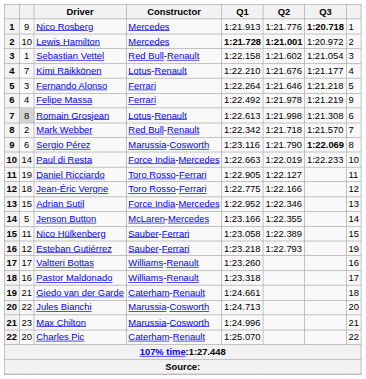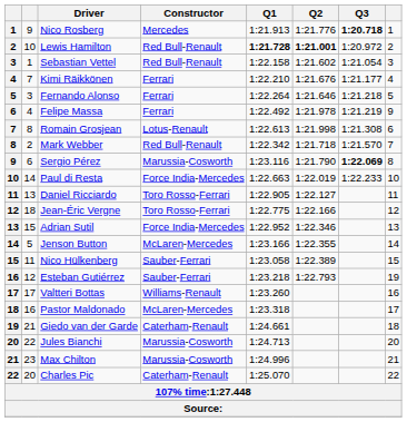 <table class="wikitable sortable" style="font-size:85%">
 <tr>
 <th></th>
 <th></th>
 <th>Driver</th>
 <th>Constructor</th>
 <th>Q1</th>
 <th>Q2</th>
 <th>Q3</th>
 <th></th>
 </tr>
 <tr>
 <th>1</th>
 <td align="center">9</td>
 <td> <a href='#'>Nico Rosberg</a></td>
 <td><a href='#'>Mercedes</a></td>
 <td>1:21.913</td>
 <td>1:21.776</td>
 <td><strong>1:20.718</strong></td>
 <td>1</td>
 </tr>
 <tr>
 <th>2</th>
 <td align="center">10</td>
 <td> <a href='#'>Lewis Hamilton</a></td>
-<td><a href='#'>Mercedes</a></td>
+<td><a href='#'>Red Bull</a>-<a href='#'>Renault</a></td>
 <td><strong>1:21.728</strong></td>
 <td><strong>1:21.001</strong></td>
 <td>1:20.972</td>
 <td>2</td>
 </tr>
 <tr>
 <th>3</th>
 <td align="center">1</td>
 <td> <a href='#'>Sebastian Vettel</a></td>
 <td><a href='#'>Red Bull</a>-<a href='#'>Renault</a></td>
 <td>1:22.158</td>
 <td>1:21.602</td>
 <td>1:21.054</td>
 <td>3</td>
 </tr>
 <tr>
 <th>4</th>
 <td align="center">7</td>
 <td> <a href='#'>Kimi Räikkönen</a></td>
-<td><a href='#'>Lotus</a>-<a href='#'>Renault</a></td>
+<td><a href='#'>Ferrari</a></td>
 <td>1:22.210</td>
 <td>1:21.676</td>
 <td>1:21.177</td>
 <td>4</td>
 </tr>
 <tr>
 <th>5</th>
 <td align="center">3</td>
 <td> <a href='#'>Fernando Alonso</a></td>
 <td><a href='#'>Ferrari</a></td>
 <td>1:22.264</td>
 <td>1:21.646</td>
 <td>1:21.218</td>
 <td>5</td>
 </tr>
 <tr>
 <th>6</th>
 <td align="center">4</td>
 <td> <a href='#'>Felipe Massa</a></td>
 <td><a href='#'>Ferrari</a></td>
 <td>1:22.492</td>
 <td>1:21.978</td>
 <td>1:21.219</td>
 <td>9</td>
 </tr>
 <tr>
 <th>7</th>
-<td align="center" style="background: lightgrey;">8</td>
+<td align="center">8</td>
 <td> <a href='#'>Romain Grosjean</a></td>
 <td><a href='#'>Lotus</a>-<a href='#'>Renault</a></td>
 <td>1:22.613</td>
 <td>1:21.998</td>
 <td>1:21.308</td>
 <td>6</td>
 </tr>
 <tr>
 <th>8</th>
 <td align="center">2</td>
 <td> <a href='#'>Mark Webber</a></td>
 <td><a href='#'>Red Bull</a>-<a href='#'>Renault</a></td>
 <td>1:22.342</td>
 <td>1:21.718</td>
 <td>1:21.570</td>
 <td>7</td>
 </tr>
 <tr>
 <th>9</th>
 <td align="center">6</td>
 <td> <a href='#'>Sergio Pérez</a></td>
 <td><a href='#'>Marussia</a>-<a href='#'>Cosworth</a></td>
 <td>1:23.116</td>
 <td>1:21.790</td>
 <td><strong>1:22.069</strong></td>
 <td>8</td>
 </tr>
 <tr>
 <th>10</th>
 <td align="center">14</td>
 <td> <a href='#'>Paul di Resta</a></td>
 <td><a href='#'>Force India</a>-<a href='#'>Mercedes</a></td>
 <td>1:22.663</td>
 <td>1:22.019</td>
 <td>1:22.233</td>
 <td>10</td>
 </tr>
 <tr>
 <th>11</th>
-<td align="center">19</td>
+<td align="center">13</td>
 <td> <a href='#'>Daniel Ricciardo</a></td>
 <td><a href='#'>Toro Rosso</a>-<a href='#'>Ferrari</a></td>
 <td>1:22.905</td>
 <td>1:22.127</td>
 <td></td>
 <td>11</td>
 </tr>
 <tr>
 <th>12</th>
 <td align="center">18</td>
 <td> <a href='#'>Jean-Éric Vergne</a></td>
 <td><a href='#'>Toro Rosso</a>-<a href='#'>Ferrari</a></td>
 <td>1:22.775</td>
 <td>1:22.166</td>
 <td></td>
 <td>12</td>
 </tr>
 <tr>
 <th>13</th>
 <td align="center">15</td>
 <td> <a href='#'>Adrian Sutil</a></td>
 <td><a href='#'>Force India</a>-<a href='#'>Mercedes</a></td>
 <td>1:22.952</td>
 <td>1:22.346</td>
 <td></td>
 <td>13</td>
 </tr>
 <tr>
 <th>14</th>
 <td align="center">5</td>
 <td> <a href='#'>Jenson Button</a></td>
 <td><a href='#'>McLaren</a>-<a href='#'>Mercedes</a></td>
 <td>1:23.166</td>
 <td>1:22.355</td>
 <td></td>
 <td>14</td>
 </tr>
 <tr>
 <th>15</th>
 <td align="center">11</td>
 <td> <a href='#'>Nico Hülkenberg</a></td>
 <td><a href='#'>Sauber</a>-<a href='#'>Ferrari</a></td>
 <td>1:23.058</td>
 <td>1:22.389</td>
 <td></td>
 <td>15</td>
 </tr>
 <tr>
 <th>16</th>
 <td align="center">12</td>
 <td> <a href='#'>Esteban Gutiérrez</a></td>
 <td><a href='#'>Sauber</a>-<a href='#'>Ferrari</a></td>
 <td>1:23.218</td>
 <td>1:22.793</td>
 <td></td>
 <td>19</td>
 </tr>
 <tr>
 <th>17</th>
 <td align="center">17</td>
 <td> <a href='#'>Valtteri Bottas</a></td>
 <td><a href='#'>Williams</a>-<a href='#'>Renault</a></td>
 <td>1:23.260</td>
 <td></td>
 <td></td>
 <td>16</td>
 </tr>
 <tr>
 <th>18</th>
 <td align="center">16</td>
 <td> <a href='#'>Pastor Maldonado</a></td>
-<td><a href='#'>Williams</a>-<a href='#'>Renault</a></td>
+<td><a href='#'>McLaren</a>-<a href='#'>Mercedes</a></td>
 <td>1:23.318</td>
 <td></td>
 <td></td>
 <td>17</td>
 </tr>
 <tr>
 <th>19</th>
 <td align="center">21</td>
 <td> <a href='#'>Giedo van der Garde</a></td>
 <td><a href='#'>Caterham</a>-<a href='#'>Renault</a></td>
 <td>1:24.661</td>
 <td></td>
 <td></td>
 <td>18</td>
 </tr>
 <tr>
 <th>20</th>
 <td align="center">22</td>
 <td> <a href='#'>Jules Bianchi</a></td>
 <td><a href='#'>Marussia</a>-<a href='#'>Cosworth</a></td>
 <td>1:24.713</td>
 <td></td>
 <td></td>
 <td>20</td>
 </tr>
 <tr>
 <th>21</th>
 <td align="center">23</td>
 <td> <a href='#'>Max Chilton</a></td>
 <td><a href='#'>Marussia</a>-<a href='#'>Cosworth</a></td>
 <td>1:24.996</td>
 <td></td>
 <td></td>
 <td>21</td>
 </tr>
 <tr>
 <th>22</th>
 <td align="center">20</td>
 <td> <a href='#'>Charles Pic</a></td>
 <td><a href='#'>Caterham</a>-<a href='#'>Renault</a></td>
 <td>1:25.070</td>
 <td></td>
 <td></td>
 <td>22</td>
 </tr>
 <tr>
 <th colspan=8><a href='#'>107% time</a>:1:27.448</th>
 </tr>
 <tr>
 <th colspan=8>Source:</th>
 </tr>
 <tr>
 </tr>
 </table>
